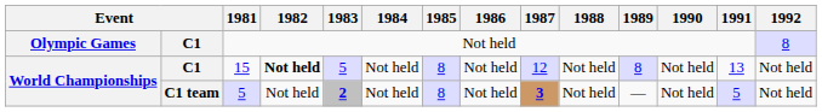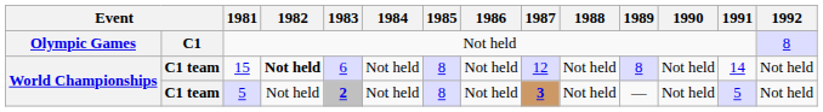 <table class="wikitable plainrowheaders" style=font-size:90%>
 <tr>
 <th scope="col" colspan=2>Event</th>
 <th scope="col">1981</th>
 <th scope="col">1982</th>
 <th scope="col">1983</th>
 <th scope="col">1984</th>
 <th scope="col">1985</th>
 <th scope="col">1986</th>
 <th scope="col">1987</th>
 <th scope="col">1988</th>
 <th scope="col">1989</th>
 <th scope="col">1990</th>
 <th scope="col">1991</th>
 <th scope="col">1992</th>
 </tr>
 <tr style="text-align:center;">
 <th scope="row"><a href='#'>Olympic Games</a></th>
 <th scope="row">C1</th>
 <td colspan=11>Not held</td>
 <td style="background:#ddf;"><a href='#'>8</a></td>
 </tr>
 <tr style="text-align:center;">
 <th scope="row" rowspan=4><a href='#'>World Championships</a></th>
-<th scope="row">C1</th>
+<th scope="row">C1 team</th>
 <td><a href='#'>15</a></td>
 <td><strong>Not held</strong></td>
-<td style="background:#ddf;"><a href='#'>5</a></td>
+<td style="background:#ddf;"><a href='#'>6</a></td>
 <td>Not held</td>
 <td style="background:#ddf;"><a href='#'>8</a></td>
 <td>Not held</td>
 <td style="background:#ddf;"><a href='#'>12</a></td>
 <td>Not held</td>
 <td style="background:#ddf;"><a href='#'>8</a></td>
 <td>Not held</td>
-<td><a href='#'>13</a></td>
+<td><a href='#'>14</a></td>
 <td>Not held</td>
 </tr>
 <tr style="text-align:center;">
 <th scope="row">C1 team</th>
 <td style="background:#ddf;"><a href='#'>5</a></td>
 <td>Not held</td>
 <td style="background:silver;"><a href='#'><strong>2</strong></a></td>
 <td>Not held</td>
 <td style="background:#ddf;"><a href='#'>8</a></td>
 <td>Not held</td>
 <td style="background:#cc9966;"><a href='#'><strong>3</strong></a></td>
 <td>Not held</td>
 <td>—</td>
 <td>Not held</td>
 <td style="background:#ddf;"><a href='#'>5</a></td>
 <td>Not held</td>
 </tr>
 </table>
